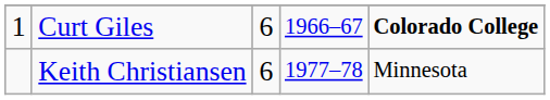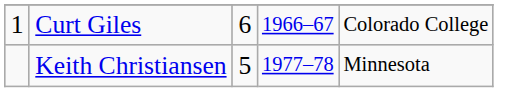 <table class="wikitable">
 <tr>
 </tr>
 <tr>
 <td>1</td>
 <td><a href='#'>Curt Giles</a></td>
 <td>6</td>
 <td style="font-size:80%;"><a href='#'>1966–67</a></td>
-<td style="font-size:80%;"><strong>Colorado College</strong></td>
+<td style="font-size:80%;">Colorado College</td>
 </tr>
 <tr>
 <td></td>
 <td><a href='#'>Keith Christiansen</a></td>
-<td>6</td>
+<td>5</td>
 <td style="font-size:80%;"><a href='#'>1977–78</a></td>
 <td style="font-size:80%;">Minnesota</td>
 </tr>
 </table>
